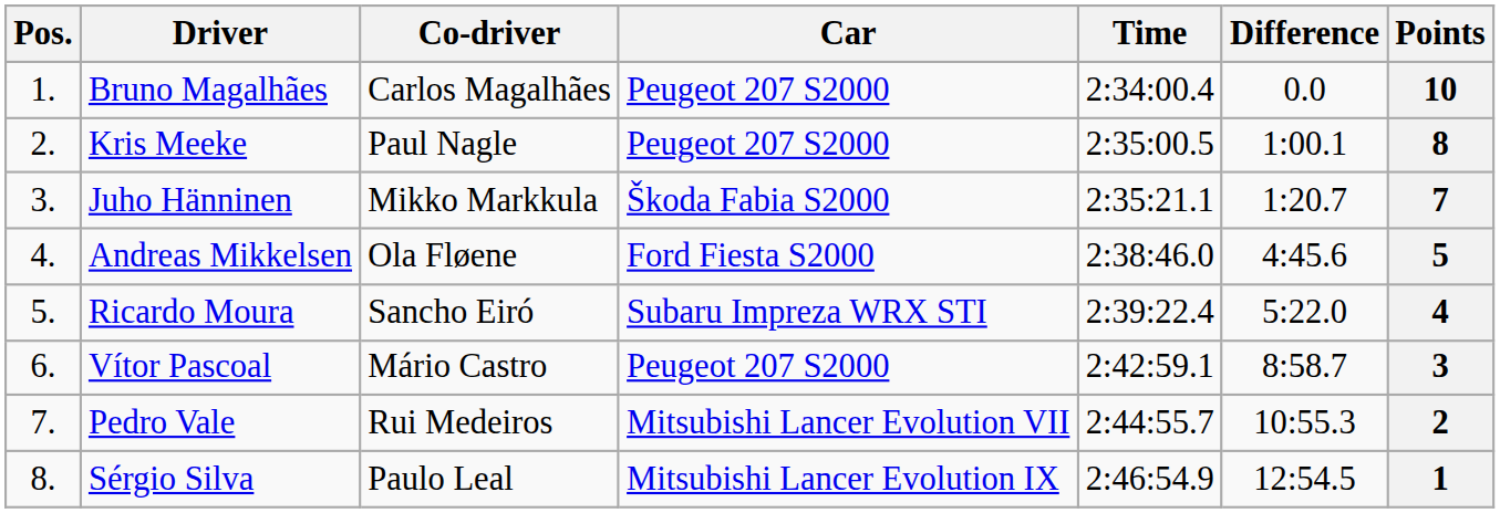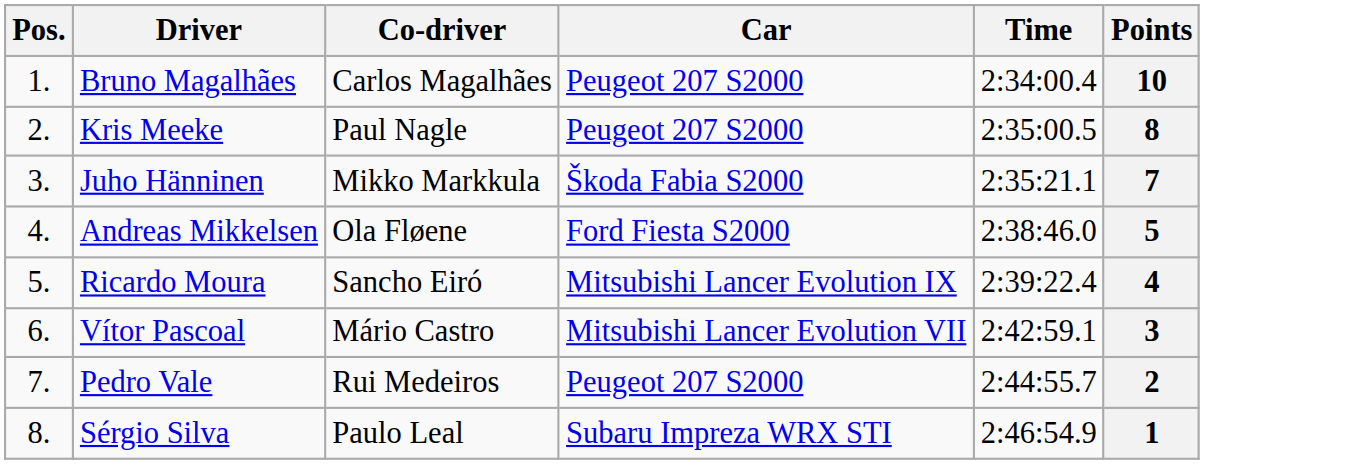 <table class="wikitable" style="text-align: center; font-size: 90%; max-width: 950px;">
 <tr>
 <th>Pos.</th>
 <th>Driver</th>
 <th>Co-driver</th>
 <th>Car</th>
 <th>Time</th>
-<th>Difference</th>
 <th>Points</th>
 </tr>
 <tr>
 <td>1.</td>
 <td align="left"> <a href='#'>Bruno Magalhães</a></td>
 <td align="left"> Carlos Magalhães</td>
 <td align="left"><a href='#'>Peugeot 207 S2000</a></td>
 <td>2:34:00.4</td>
-<td>0.0</td>
 <th>10</th>
 </tr>
 <tr>
 <td>2.</td>
 <td align="left"> <a href='#'>Kris Meeke</a></td>
 <td align="left"> Paul Nagle</td>
 <td align="left"><a href='#'>Peugeot 207 S2000</a></td>
 <td>2:35:00.5</td>
-<td>1:00.1</td>
 <th>8</th>
 </tr>
 <tr>
 <td>3.</td>
 <td align="left"> <a href='#'>Juho Hänninen</a></td>
 <td align="left"> Mikko Markkula</td>
 <td align="left"><a href='#'>Škoda Fabia S2000</a></td>
 <td>2:35:21.1</td>
-<td>1:20.7</td>
 <th>7</th>
 </tr>
 <tr>
 <td>4.</td>
 <td align="left"> <a href='#'>Andreas Mikkelsen</a></td>
 <td align="left"> Ola Fløene</td>
 <td align="left"><a href='#'>Ford Fiesta S2000</a></td>
 <td>2:38:46.0</td>
-<td>4:45.6</td>
 <th>5</th>
 </tr>
 <tr>
 <td>5.</td>
 <td align="left"> <a href='#'>Ricardo Moura</a></td>
 <td align="left"> Sancho Eiró</td>
-<td align="left"><a href='#'>Subaru Impreza WRX STI</a></td>
+<td align="left"><a href='#'>Mitsubishi Lancer Evolution IX</a></td>
 <td>2:39:22.4</td>
-<td>5:22.0</td>
 <th>4</th>
 </tr>
 <tr>
 <td>6.</td>
 <td align="left"> <a href='#'>Vítor Pascoal</a></td>
 <td align="left"> Mário Castro</td>
-<td align="left"><a href='#'>Peugeot 207 S2000</a></td>
+<td align="left"><a href='#'>Mitsubishi Lancer Evolution VII</a></td>
 <td>2:42:59.1</td>
-<td>8:58.7</td>
 <th>3</th>
 </tr>
 <tr>
 <td>7.</td>
 <td align="left"> <a href='#'>Pedro Vale</a></td>
 <td align="left"> Rui Medeiros</td>
-<td align="left"><a href='#'>Mitsubishi Lancer Evolution VII</a></td>
+<td align="left"><a href='#'>Peugeot 207 S2000</a></td>
 <td>2:44:55.7</td>
-<td>10:55.3</td>
 <th>2</th>
 </tr>
 <tr>
 <td>8.</td>
 <td align="left"> <a href='#'>Sérgio Silva</a></td>
 <td align="left"> Paulo Leal</td>
-<td align="left"><a href='#'>Mitsubishi Lancer Evolution IX</a></td>
+<td align="left"><a href='#'>Subaru Impreza WRX STI</a></td>
 <td>2:46:54.9</td>
-<td>12:54.5</td>
 <th>1</th>
 </tr>
 </table>
